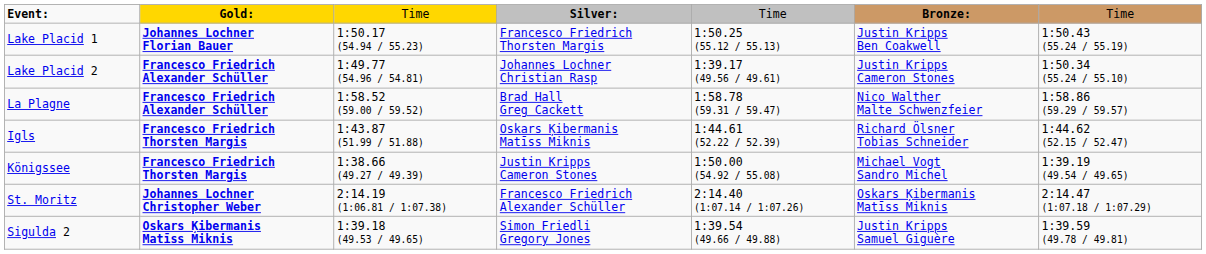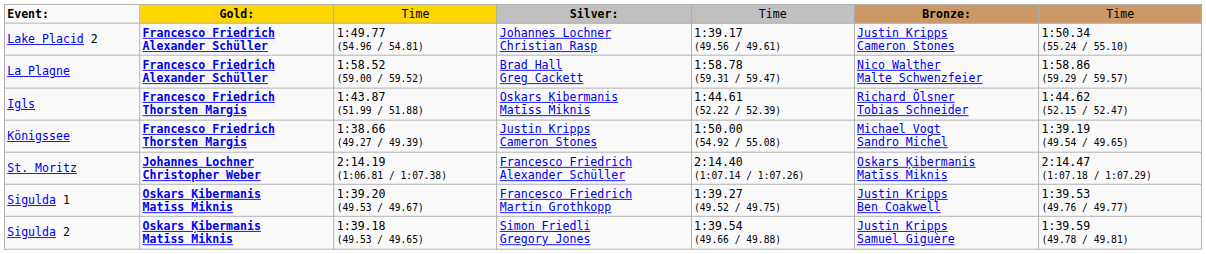 <table class="wikitable" style="width:85%;">
 <tr>
 <td><strong>Event:</strong></td>
 <td style="text-align:center; background:gold;"><strong>Gold:</strong></td>
 <td style="text-align:center; background:gold;">Time</td>
 <td style="text-align:center; background:silver;"><strong>Silver:</strong></td>
 <td style="text-align:center; background:silver;">Time</td>
 <td style="text-align:center; background:#c96;"><strong>Bronze:</strong></td>
 <td style="text-align:center; background:#c96;">Time</td>
-</tr>
-<tr>
-<td> <a href='#'>Lake Placid</a> 1</td>
-<td><strong><a href='#'>Johannes Lochner</a><br><a href='#'>Florian Bauer</a><br><small></small></strong></td>
-<td>1:50.17<br><small>(54.94 / 55.23)</small></td>
-<td><a href='#'>Francesco Friedrich</a><br><a href='#'>Thorsten Margis</a><br><small></small></td>
-<td>1:50.25<br><small>(55.12 / 55.13)</small></td>
-<td><a href='#'>Justin Kripps</a><br><a href='#'>Ben Coakwell</a><br><small></small></td>
-<td>1:50.43<br><small>(55.24 / 55.19)</small></td>
 </tr>
 <tr>
 <td> <a href='#'>Lake Placid</a> 2</td>
 <td><strong><a href='#'>Francesco Friedrich</a><br><a href='#'>Alexander Schüller</a><br><small></small></strong></td>
 <td>1:49.77<br><small>(54.96 / 54.81)</small></td>
 <td><a href='#'>Johannes Lochner</a><br><a href='#'>Christian Rasp</a><br><small></small></td>
 <td>1:39.17<br><small>(49.56 / 49.61)</small></td>
 <td><a href='#'>Justin Kripps</a><br><a href='#'>Cameron Stones</a><br><small></small></td>
 <td>1:50.34<br><small>(55.24 / 55.10)</small></td>
 </tr>
 <tr>
 <td> <a href='#'>La Plagne</a></td>
 <td><strong><a href='#'>Francesco Friedrich</a><br><a href='#'>Alexander Schüller</a><br><small></small></strong></td>
 <td>1:58.52<br><small>(59.00 / 59.52)</small></td>
 <td><a href='#'>Brad Hall</a><br><a href='#'>Greg Cackett</a><br><small></small></td>
 <td>1:58.78<br><small>(59.31 / 59.47)</small></td>
 <td><a href='#'>Nico Walther</a><br><a href='#'>Malte Schwenzfeier</a><br><small></small></td>
 <td>1:58.86<br><small>(59.29 / 59.57)</small></td>
 </tr>
 <tr>
 <td> <a href='#'>Igls</a></td>
 <td><strong><a href='#'>Francesco Friedrich</a><br><a href='#'>Thorsten Margis</a><br><small></small></strong></td>
 <td>1:43.87<br><small>(51.99 / 51.88)</small></td>
 <td><a href='#'>Oskars Ķibermanis</a><br><a href='#'>Matīss Miknis</a><br><small></small></td>
 <td>1:44.61<br><small>(52.22 / 52.39)</small></td>
 <td><a href='#'>Richard Ölsner</a><br><a href='#'>Tobias Schneider</a><br><small></small></td>
 <td>1:44.62<br><small>(52.15 / 52.47)</small></td>
 </tr>
 <tr>
 <td> <a href='#'>Königssee</a></td>
 <td><strong><a href='#'>Francesco Friedrich</a><br><a href='#'>Thorsten Margis</a><br><small></small></strong></td>
 <td>1:38.66<br><small>(49.27 / 49.39)</small></td>
 <td><a href='#'>Justin Kripps</a><br><a href='#'>Cameron Stones</a><br><small></small></td>
 <td>1:50.00<br><small>(54.92 / 55.08)</small></td>
 <td><a href='#'>Michael Vogt</a><br><a href='#'>Sandro Michel</a><br><small></small></td>
 <td>1:39.19<br><small>(49.54 / 49.65)</small></td>
 </tr>
 <tr>
 <td> <a href='#'>St. Moritz</a></td>
 <td><strong><a href='#'>Johannes Lochner</a><br><a href='#'>Christopher Weber</a><br><small></small></strong></td>
 <td>2:14.19<br><small>(1:06.81 / 1:07.38)</small></td>
 <td><a href='#'>Francesco Friedrich</a><br><a href='#'>Alexander Schüller</a><br><small></small></td>
 <td>2:14.40<br><small>(1:07.14 / 1:07.26)</small></td>
 <td><a href='#'>Oskars Ķibermanis</a><br><a href='#'>Matīss Miknis</a><br><small></small></td>
 <td>2:14.47<br><small>(1:07.18 / 1:07.29)</small></td>
 </tr>
 <tr>
+<td> <a href='#'>Sigulda</a> 1</td>
+<td><strong><a href='#'>Oskars Ķibermanis</a><br><a href='#'>Matīss Miknis</a><br><small></small></strong></td>
+<td>1:39.20<br><small>(49.53 / 49.67)</small></td>
+<td><a href='#'>Francesco Friedrich</a><br><a href='#'>Martin Grothkopp</a><br><small></small></td>
+<td>1:39.27<br><small>(49.52 / 49.75)</small></td>
+<td><a href='#'>Justin Kripps</a><br><a href='#'>Ben Coakwell</a><br><small></small></td>
+<td>1:39.53<br><small>(49.76 / 49.77)</small></td>
+</tr>
+<tr>
 <td> <a href='#'>Sigulda</a> 2</td>
 <td><strong><a href='#'>Oskars Ķibermanis</a><br><a href='#'>Matīss Miknis</a><br><small></small></strong></td>
 <td>1:39.18<br><small>(49.53 / 49.65)</small></td>
 <td><a href='#'>Simon Friedli</a><br><a href='#'>Gregory Jones</a><br><small></small></td>
 <td>1:39.54<br><small>(49.66 / 49.88)</small></td>
 <td><a href='#'>Justin Kripps</a><br><a href='#'>Samuel Giguère</a><br><small></small></td>
 <td>1:39.59<br><small>(49.78 / 49.81)</small></td>
 </tr>
 </table>
